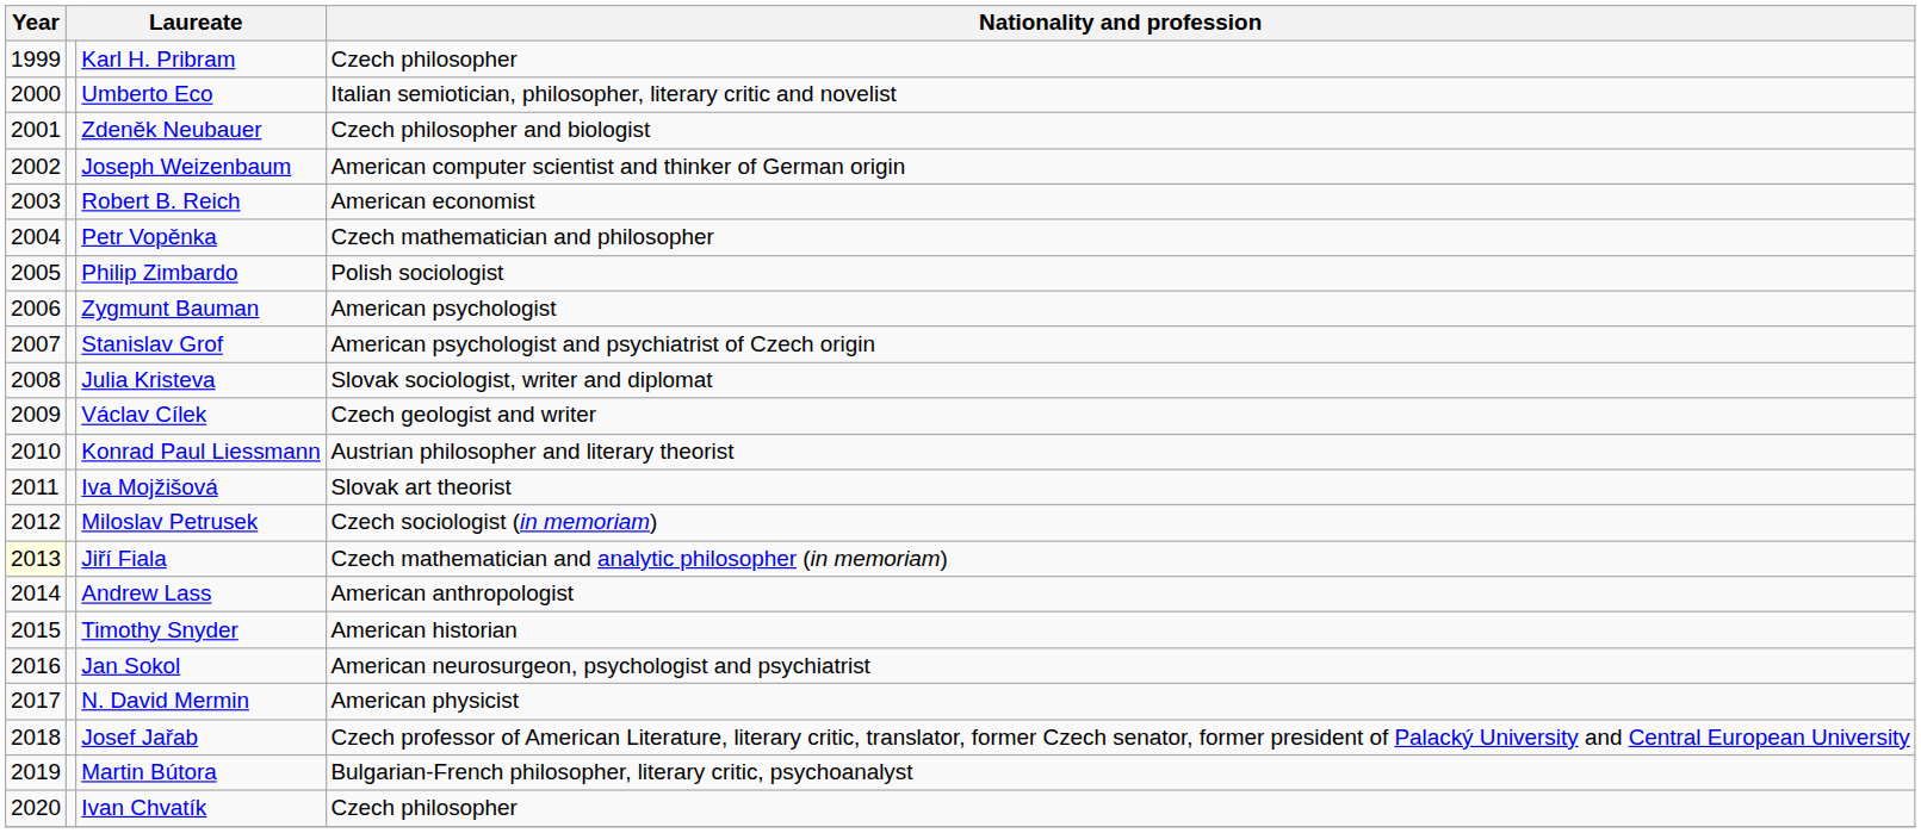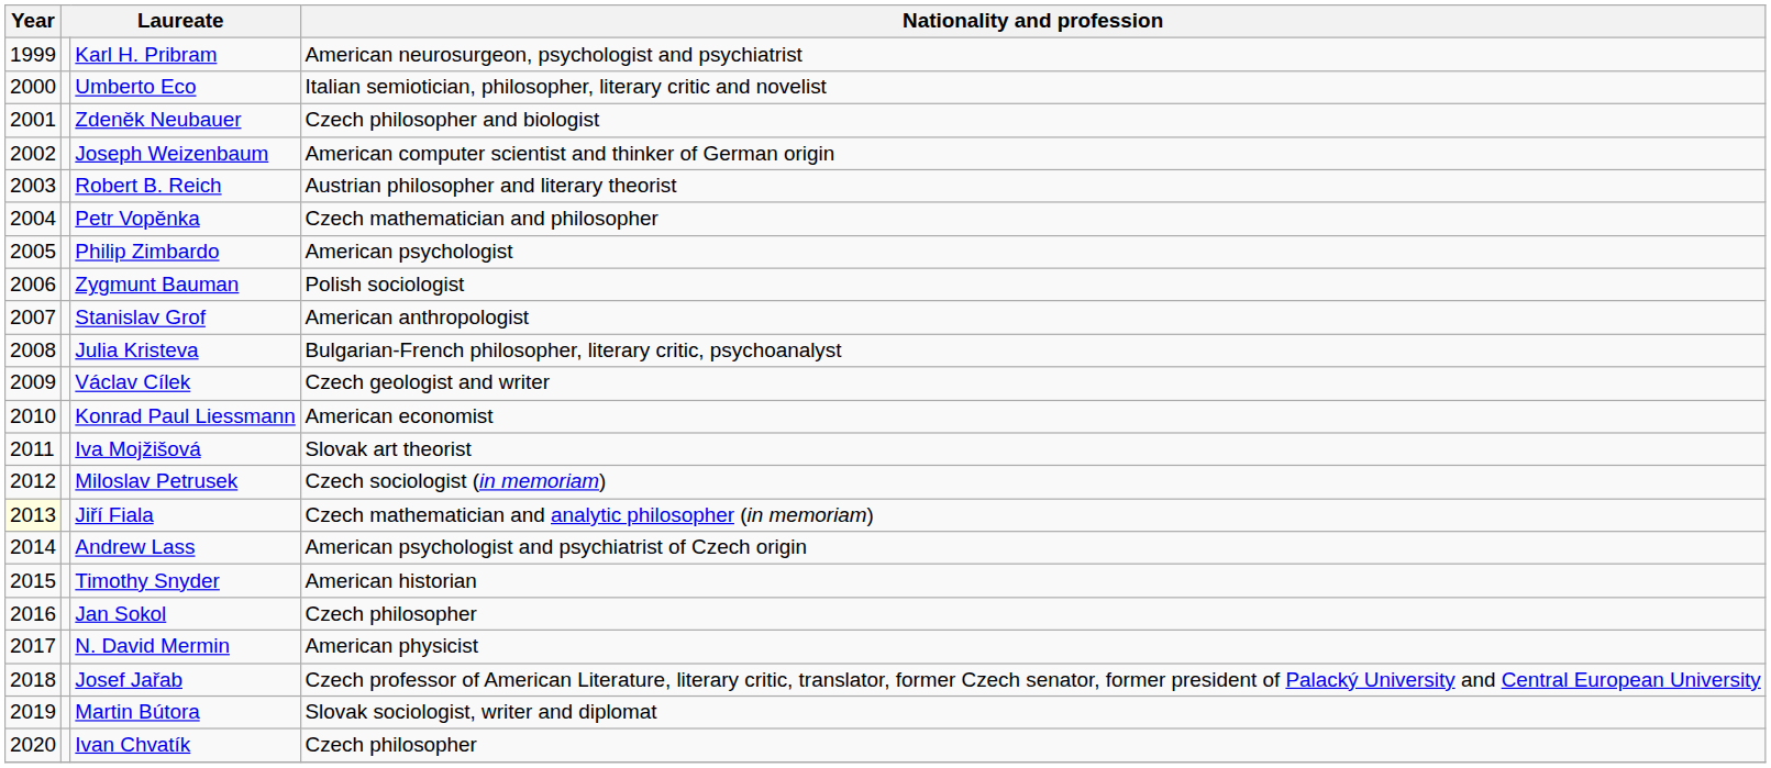 <table class="wikitable">
 <tr>
 <th>Year</th>
 <th colspan=2>Laureate</th>
 <th>Nationality and profession</th>
 </tr>
 <tr>
 <td>1999</td>
 <td></td>
 <td><a href='#'>Karl H. Pribram</a></td>
-<td>Czech philosopher</td>
+<td>American neurosurgeon, psychologist and psychiatrist</td>
 </tr>
 <tr>
 <td>2000</td>
 <td></td>
 <td><a href='#'>Umberto Eco</a></td>
 <td>Italian semiotician, philosopher, literary critic and novelist</td>
 </tr>
 <tr>
 <td>2001</td>
 <td></td>
 <td><a href='#'>Zdeněk Neubauer</a></td>
 <td>Czech philosopher and biologist</td>
 </tr>
 <tr>
 <td>2002</td>
 <td></td>
 <td><a href='#'>Joseph Weizenbaum</a></td>
 <td>American computer scientist and thinker of German origin</td>
 </tr>
 <tr>
 <td>2003</td>
 <td></td>
 <td><a href='#'>Robert B. Reich</a></td>
-<td>American economist</td>
+<td>Austrian philosopher and literary theorist</td>
 </tr>
 <tr>
 <td>2004</td>
 <td></td>
 <td><a href='#'>Petr Vopěnka</a></td>
 <td>Czech mathematician and philosopher</td>
 </tr>
 <tr>
 <td>2005</td>
 <td></td>
 <td><a href='#'>Philip Zimbardo</a></td>
-<td>Polish sociologist</td>
+<td>American psychologist</td>
 </tr>
 <tr>
 <td>2006</td>
 <td></td>
 <td><a href='#'>Zygmunt Bauman</a></td>
-<td>American psychologist</td>
+<td>Polish sociologist</td>
 </tr>
 <tr>
 <td>2007</td>
 <td></td>
 <td><a href='#'>Stanislav Grof</a></td>
-<td>American psychologist and psychiatrist of Czech origin</td>
+<td>American anthropologist</td>
 </tr>
 <tr>
 <td>2008</td>
 <td></td>
 <td><a href='#'>Julia Kristeva</a></td>
-<td>Slovak sociologist, writer and diplomat</td>
+<td>Bulgarian-French philosopher, literary critic, psychoanalyst</td>
 </tr>
 <tr>
 <td>2009</td>
 <td></td>
 <td><a href='#'>Václav Cílek</a></td>
 <td>Czech geologist and writer</td>
 </tr>
 <tr>
 <td>2010</td>
 <td></td>
 <td><a href='#'>Konrad Paul Liessmann</a></td>
-<td>Austrian philosopher and literary theorist</td>
+<td>American economist</td>
 </tr>
 <tr>
 <td>2011</td>
 <td></td>
 <td><a href='#'>Iva Mojžišová</a></td>
 <td>Slovak art theorist</td>
 </tr>
 <tr>
 <td>2012</td>
 <td></td>
 <td><a href='#'>Miloslav Petrusek</a></td>
 <td>Czech sociologist (<em><a href='#'>in memoriam</a></em>)</td>
 </tr>
 <tr>
 <td style="background: lightyellow;">2013</td>
 <td></td>
 <td><a href='#'>Jiří Fiala</a></td>
 <td>Czech mathematician and <a href='#'>analytic philosopher</a> (<em>in memoriam</em>)</td>
 </tr>
 <tr>
 <td>2014</td>
 <td></td>
 <td><a href='#'>Andrew Lass</a></td>
-<td>American anthropologist</td>
+<td>American psychologist and psychiatrist of Czech origin</td>
 </tr>
 <tr>
 <td>2015</td>
 <td></td>
 <td><a href='#'>Timothy Snyder</a></td>
 <td>American historian</td>
 </tr>
 <tr>
 <td>2016</td>
 <td></td>
 <td><a href='#'>Jan Sokol</a></td>
-<td>American neurosurgeon, psychologist and psychiatrist</td>
+<td>Czech philosopher</td>
 </tr>
 <tr>
 <td>2017</td>
 <td></td>
 <td><a href='#'>N. David Mermin</a></td>
 <td>American physicist</td>
 </tr>
 <tr>
 <td>2018</td>
 <td></td>
 <td><a href='#'>Josef Jařab</a></td>
 <td>Czech professor of American Literature, literary critic, translator, former Czech senator, former president of <a href='#'>Palacký University</a> and <a href='#'>Central European University</a></td>
 </tr>
 <tr>
 <td>2019</td>
 <td></td>
 <td><a href='#'>Martin Bútora</a></td>
-<td>Bulgarian-French philosopher, literary critic, psychoanalyst</td>
+<td>Slovak sociologist, writer and diplomat</td>
 </tr>
 <tr>
 <td>2020</td>
 <td></td>
 <td><a href='#'>Ivan Chvatík</a></td>
 <td>Czech philosopher</td>
 </tr>
 <tr>
 </tr>
 </table>
